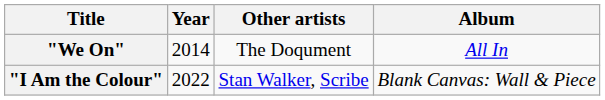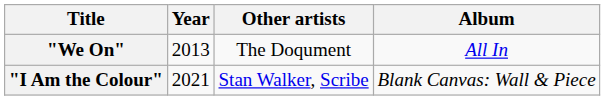 <table class="wikitable sortable plainrowheaders" style="text-align: center;">
 <tr>
 <th scope="col">Title</th>
 <th scope="col">Year</th>
 <th scope="col">Other artists</th>
 <th scope="col">Album</th>
 </tr>
 <tr>
 <th scope="row">"We On"</th>
-<td>2014</td>
+<td>2013</td>
 <td>The Doqument</td>
 <td><em><a href='#'>All In</a></em></td>
 </tr>
 <tr>
 <th scope="row">"I Am the Colour"</th>
-<td>2022</td>
+<td>2021</td>
 <td><a href='#'>Stan Walker</a>, <a href='#'>Scribe</a></td>
 <td><em>Blank Canvas: Wall & Piece</em></td>
 </tr>
 </table>
